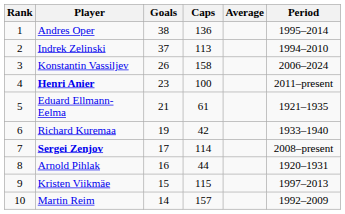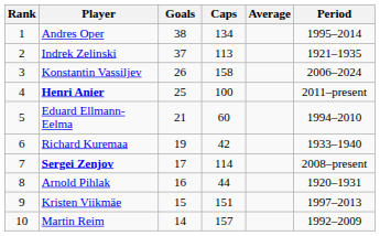 <table class="wikitable sortable" style="font-size:100%; text-align:center;">
 <tr>
 <th width=30px>Rank</th>
 <th width=150px>Player</th>
 <th width=50px>Goals</th>
 <th width=50px>Caps</th>
 <th width=50px>Average</th>
 <th width=100px>Period</th>
 </tr>
 <tr>
 <td>1</td>
 <td align=left><a href='#'>Andres Oper</a></td>
 <td>38</td>
-<td>136</td>
+<td>134</td>
 <td></td>
 <td>1995–2014</td>
 </tr>
 <tr>
 <td>2</td>
 <td align=left><a href='#'>Indrek Zelinski</a></td>
 <td>37</td>
 <td>113</td>
 <td></td>
-<td>1994–2010</td>
+<td>1921–1935</td>
 </tr>
 <tr>
 <td>3</td>
 <td align=left><a href='#'>Konstantin Vassiljev</a></td>
 <td>26</td>
 <td>158</td>
 <td></td>
 <td>2006–2024</td>
 </tr>
 <tr>
 <td>4</td>
 <td align=left><strong><a href='#'>Henri Anier</a></strong></td>
-<td>23</td>
+<td>25</td>
 <td>100</td>
 <td></td>
 <td>2011–present</td>
 </tr>
 <tr>
 <td>5</td>
 <td align=left><a href='#'>Eduard Ellmann-Eelma</a></td>
 <td>21</td>
-<td>61</td>
+<td>60</td>
 <td></td>
-<td>1921–1935</td>
+<td>1994–2010</td>
 </tr>
 <tr>
 <td>6</td>
 <td align=left><a href='#'>Richard Kuremaa</a></td>
 <td>19</td>
 <td>42</td>
 <td></td>
 <td>1933–1940</td>
 </tr>
 <tr>
 <td>7</td>
 <td align=left><strong><a href='#'>Sergei Zenjov</a></strong></td>
 <td>17</td>
 <td>114</td>
 <td></td>
 <td>2008–present</td>
 </tr>
 <tr>
 <td>8</td>
 <td align=left><a href='#'>Arnold Pihlak</a></td>
 <td>16</td>
 <td>44</td>
 <td></td>
 <td>1920–1931</td>
 </tr>
 <tr>
 <td>9</td>
 <td align=left><a href='#'>Kristen Viikmäe</a></td>
 <td>15</td>
-<td>115</td>
+<td>151</td>
 <td></td>
 <td>1997–2013</td>
 </tr>
 <tr>
 <td>10</td>
 <td align=left><a href='#'>Martin Reim</a></td>
 <td>14</td>
 <td>157</td>
 <td></td>
 <td>1992–2009</td>
 </tr>
 </table>
